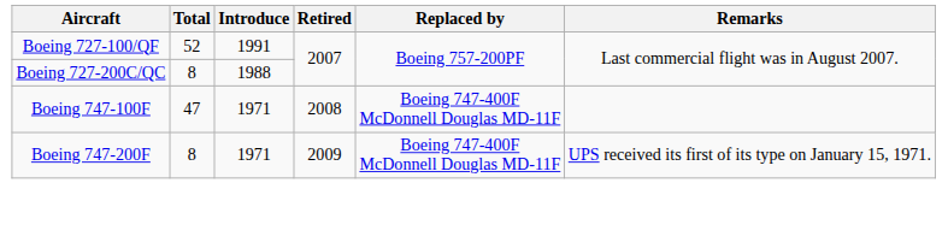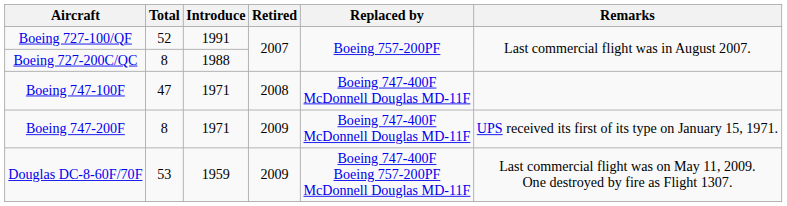 <table class="wikitable" style="margin-left:auto; margin-right:auto; text-align:center">
 <tr>
 <th>Aircraft</th>
 <th>Total</th>
 <th>Introduce</th>
 <th>Retired</th>
 <th>Replaced by</th>
 <th>Remarks</th>
 </tr>
 <tr>
 <td><a href='#'>Boeing 727-100/QF</a></td>
 <td>52</td>
 <td>1991</td>
 <td rowspan=2>2007</td>
 <td rowspan=2><a href='#'>Boeing 757-200PF</a></td>
 <td rowspan=2>Last commercial flight was in August 2007.</td>
 </tr>
 <tr>
 <td><a href='#'>Boeing 727-200C/QC</a></td>
 <td>8</td>
 <td>1988</td>
 </tr>
 <tr>
 <td><a href='#'>Boeing 747-100F</a></td>
 <td>47</td>
 <td>1971</td>
 <td>2008</td>
 <td><a href='#'>Boeing 747-400F</a><br><a href='#'>McDonnell Douglas MD-11F</a></td>
 <td></td>
 </tr>
 <tr>
 <td><a href='#'>Boeing 747-200F</a></td>
 <td>8</td>
 <td>1971</td>
 <td>2009</td>
 <td><a href='#'>Boeing 747-400F</a><br><a href='#'>McDonnell Douglas MD-11F</a></td>
 <td><a href='#'>UPS</a> received its first of its type on January 15, 1971.</td>
 </tr>
+<tr>
+<td><a href='#'>Douglas DC-8-60F/70F</a></td>
+<td>53</td>
+<td>1959</td>
+<td>2009</td>
+<td><a href='#'>Boeing 747-400F</a><br><a href='#'>Boeing 757-200PF</a><br><a href='#'>McDonnell Douglas MD-11F</a></td>
+<td>Last commercial flight was on May 11, 2009.<br>One destroyed by fire as Flight 1307.</td>
+</tr>
 </table>
